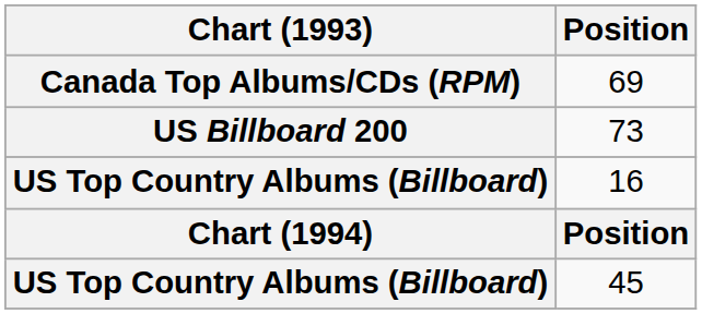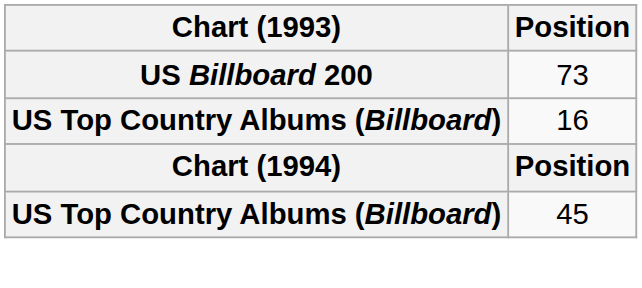 <table class="wikitable plainrowheaders" style="text-align:center">
 <tr>
 <th scope="col">Chart (1993)</th>
 <th scope="col">Position</th>
-</tr>
-<tr>
-<th scope="row">Canada Top Albums/CDs (<em>RPM</em>)</th>
-<td>69</td>
 </tr>
 <tr>
 <th scope="row">US <em>Billboard</em> 200</th>
 <td>73</td>
 </tr>
 <tr>
 <th scope="row">US Top Country Albums (<em>Billboard</em>)</th>
 <td>16</td>
 </tr>
 <tr>
 <th scope="col">Chart (1994)</th>
 <th scope="col">Position</th>
 </tr>
 <tr>
 <th scope="row">US Top Country Albums (<em>Billboard</em>)</th>
 <td>45</td>
 </tr>
 </table>
